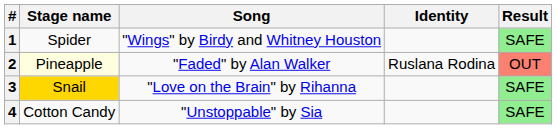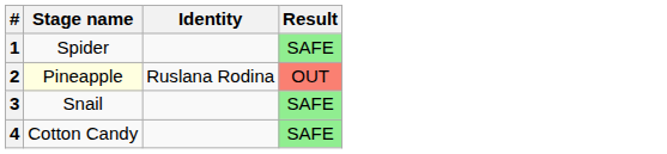 <table class="wikitable plainrowheaders" style="text-align: center;">
 <tr>
 <th>#</th>
 <th>Stage name</th>
-<th>Song</th>
 <th>Identity</th>
 <th>Result</th>
 </tr>
 <tr>
 <th>1</th>
 <td>Spider</td>
-<td>"<a href='#'>Wings</a>" by <a href='#'>Birdy</a> and <a href='#'>Whitney Houston</a></td>
 <td></td>
 <td bgcolor="lightgreen">SAFE</td>
 </tr>
 <tr>
 <th>2</th>
 <td style="background: lightyellow;">Pineapple</td>
-<td>"<a href='#'>Faded</a>" by <a href='#'>Alan Walker</a></td>
 <td>Ruslana Rodina</td>
 <td bgcolor="salmon">OUT</td>
 </tr>
 <tr>
 <th>3</th>
-<td style="background: gold;">Snail</td>
-<td>"<a href='#'>Love on the Brain</a>" by <a href='#'>Rihanna</a></td>
+<td>Snail</td>
 <td></td>
 <td bgcolor="lightgreen">SAFE</td>
 </tr>
 <tr>
 <th>4</th>
 <td>Cotton Candy</td>
-<td>"<a href='#'>Unstoppable</a>" by <a href='#'>Sia</a></td>
 <td></td>
 <td bgcolor="lightgreen">SAFE</td>
 </tr>
 </table>
